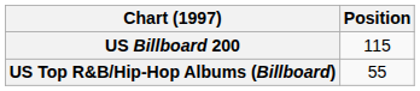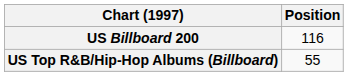 <table class="wikitable sortable plainrowheaders" style="text-align:center">
 <tr>
 <th scope="col">Chart (1997)</th>
 <th scope="col">Position</th>
 </tr>
 <tr>
 <th scope="row">US <em>Billboard</em> 200</th>
-<td>115</td>
+<td>116</td>
 </tr>
 <tr>
 <th scope="row">US Top R&B/Hip-Hop Albums (<em>Billboard</em>)</th>
 <td>55</td>
 </tr>
 </table>
